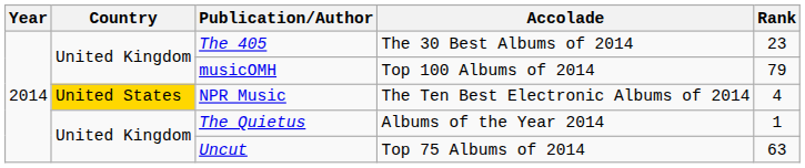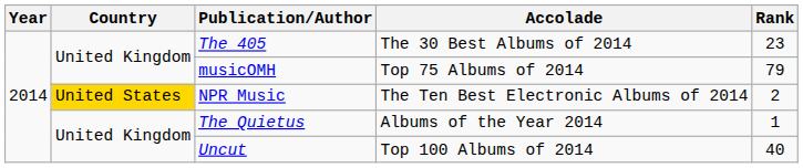 <table class="wikitable">
 <tr>
 <th>Year</th>
 <th>Country</th>
 <th>Publication/Author</th>
 <th>Accolade</th>
 <th>Rank</th>
 </tr>
 <tr>
 <td rowspan=5>2014</td>
 <td rowspan=2>United Kingdom</td>
 <td><em><a href='#'>The 405</a></em></td>
 <td>The 30 Best Albums of 2014</td>
 <td align=center>23</td>
 </tr>
 <tr>
 <td><a href='#'>musicOMH</a></td>
-<td>Top 100 Albums of 2014</td>
+<td>Top 75 Albums of 2014</td>
 <td align=center>79</td>
 </tr>
 <tr>
 <td style="background: gold;">United States</td>
 <td><a href='#'>NPR Music</a></td>
 <td>The Ten Best Electronic Albums of 2014</td>
-<td align=center>4</td>
+<td align=center>2</td>
 </tr>
 <tr>
 <td rowspan=2>United Kingdom</td>
 <td><em><a href='#'>The Quietus</a></em></td>
 <td>Albums of the Year 2014</td>
 <td align=center>1</td>
 </tr>
 <tr>
 <td><em><a href='#'>Uncut</a></em></td>
-<td>Top 75 Albums of 2014</td>
-<td align=center>63</td>
+<td>Top 100 Albums of 2014</td>
+<td align=center>40</td>
 </tr>
 </table>
